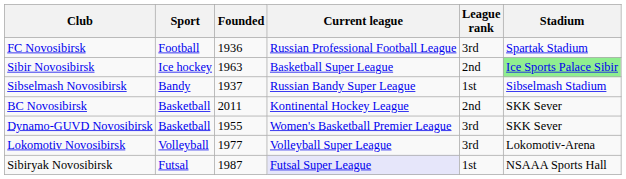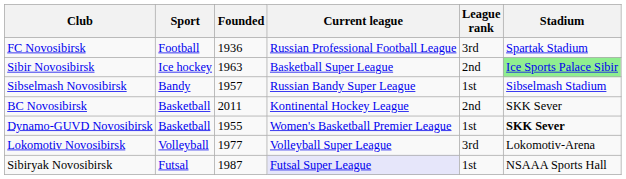 <table class="wikitable">
 <tr>
 <th>Club</th>
 <th>Sport</th>
 <th>Founded</th>
 <th>Current league</th>
 <th>League<br>rank</th>
 <th>Stadium</th>
 </tr>
 <tr>
 <td><a href='#'>FC Novosibirsk</a></td>
 <td><a href='#'>Football</a></td>
 <td>1936</td>
 <td><a href='#'>Russian Professional Football League</a></td>
 <td>3rd</td>
 <td><a href='#'>Spartak Stadium</a></td>
 </tr>
 <tr>
 <td><a href='#'>Sibir Novosibirsk</a></td>
 <td><a href='#'>Ice hockey</a></td>
 <td>1963</td>
 <td><a href='#'>Basketball Super League</a></td>
 <td>2nd</td>
 <td style="background: lightgreen;"><a href='#'>Ice Sports Palace Sibir</a></td>
 </tr>
 <tr>
 <td><a href='#'>Sibselmash Novosibirsk</a></td>
 <td><a href='#'>Bandy</a></td>
-<td>1937</td>
+<td>1957</td>
 <td><a href='#'>Russian Bandy Super League</a></td>
 <td>1st</td>
 <td><a href='#'>Sibselmash Stadium</a></td>
 </tr>
 <tr>
 <td><a href='#'>BC Novosibirsk</a></td>
 <td><a href='#'>Basketball</a></td>
 <td>2011</td>
 <td><a href='#'>Kontinental Hockey League</a></td>
 <td>2nd</td>
 <td>SKK Sever</td>
 </tr>
 <tr>
 <td><a href='#'>Dynamo-GUVD Novosibirsk</a></td>
 <td><a href='#'>Basketball</a></td>
 <td>1955</td>
 <td><a href='#'>Women's Basketball Premier League</a></td>
-<td>3rd</td>
-<td>SKK Sever</td>
+<td>1st</td>
+<td><strong>SKK Sever</strong></td>
 </tr>
 <tr>
 <td><a href='#'>Lokomotiv Novosibirsk</a></td>
 <td><a href='#'>Volleyball</a></td>
 <td>1977</td>
 <td><a href='#'>Volleyball Super League</a></td>
 <td>3rd</td>
 <td>Lokomotiv-Arena</td>
 </tr>
 <tr>
 <td>Sibiryak Novosibirsk</td>
 <td><a href='#'>Futsal</a></td>
 <td>1987</td>
 <td style="background: lavender;"><a href='#'>Futsal Super League</a></td>
 <td>1st</td>
 <td>NSAAA Sports Hall</td>
 </tr>
 </table>
